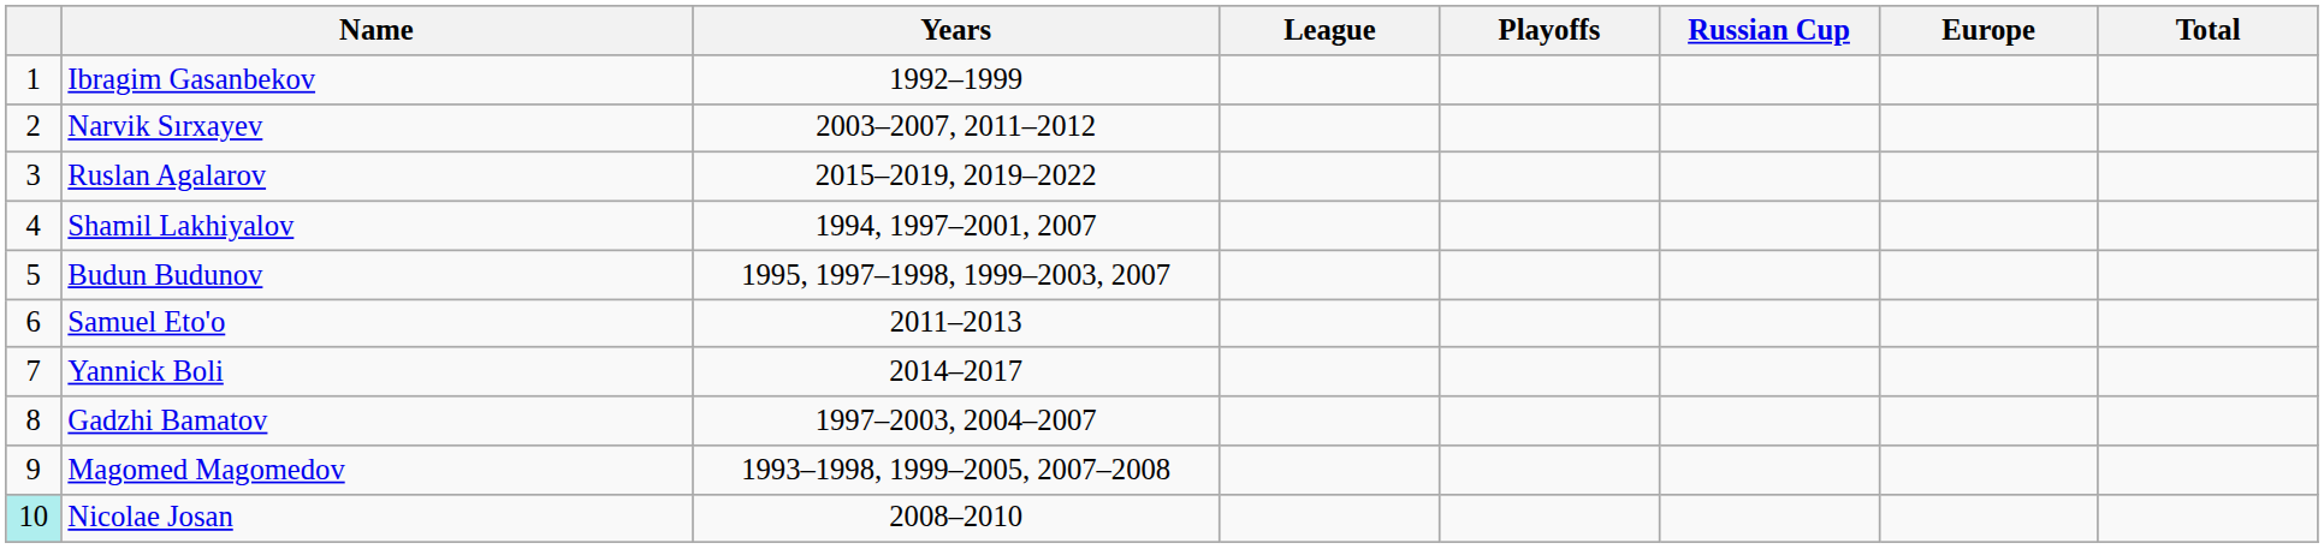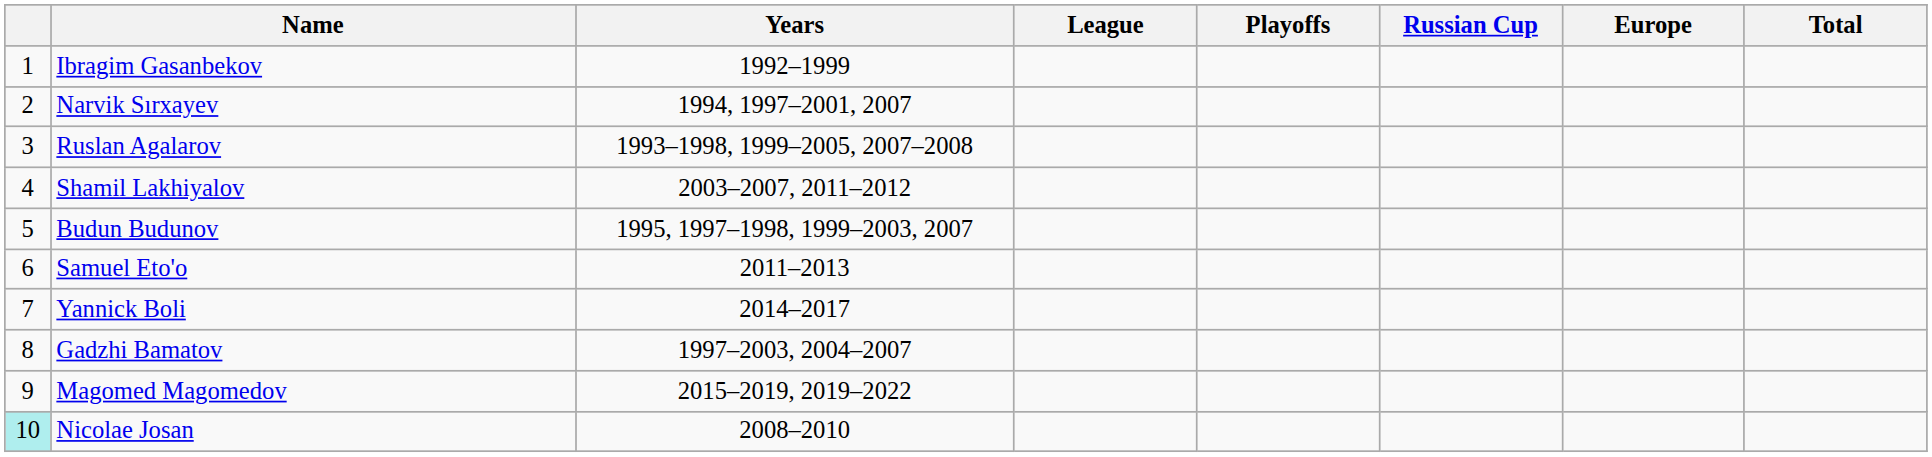 <table class="wikitable sortable"  style="text-align:center; font-size:90%; ">
 <tr>
 <th width=20px></th>
 <th width=300px>Name</th>
 <th width=250px>Years</th>
 <th width=100px>League</th>
 <th width=100px>Playoffs</th>
 <th width=100px><a href='#'>Russian Cup</a></th>
 <th width=100px>Europe</th>
 <th width=100px>Total</th>
 </tr>
 <tr>
 <td>1</td>
 <td align="left"> <a href='#'>Ibragim Gasanbekov</a></td>
 <td>1992–1999</td>
 <td></td>
 <td></td>
 <td></td>
 <td></td>
 <td></td>
 </tr>
 <tr>
 <td>2</td>
 <td align="left"> <a href='#'>Narvik Sırxayev</a></td>
-<td>2003–2007, 2011–2012</td>
+<td>1994, 1997–2001, 2007</td>
 <td></td>
 <td></td>
 <td></td>
 <td></td>
 <td></td>
 </tr>
 <tr>
 <td>3</td>
 <td align="left"> <a href='#'>Ruslan Agalarov</a></td>
-<td>2015–2019, 2019–2022</td>
+<td>1993–1998, 1999–2005, 2007–2008</td>
 <td></td>
 <td></td>
 <td></td>
 <td></td>
 <td></td>
 </tr>
 <tr>
 <td>4</td>
 <td align="left"> <a href='#'>Shamil Lakhiyalov</a></td>
-<td>1994, 1997–2001, 2007</td>
+<td>2003–2007, 2011–2012</td>
 <td></td>
 <td></td>
 <td></td>
 <td></td>
 <td></td>
 </tr>
 <tr>
 <td>5</td>
 <td align="left"> <a href='#'>Budun Budunov</a></td>
 <td>1995, 1997–1998, 1999–2003, 2007</td>
 <td></td>
 <td></td>
 <td></td>
 <td></td>
 <td></td>
 </tr>
 <tr>
 <td>6</td>
 <td align="left"> <a href='#'>Samuel Eto'o</a></td>
 <td>2011–2013</td>
 <td></td>
 <td></td>
 <td></td>
 <td></td>
 <td></td>
 </tr>
 <tr>
 <td>7</td>
 <td align="left"> <a href='#'>Yannick Boli</a></td>
 <td>2014–2017</td>
 <td></td>
 <td></td>
 <td></td>
 <td></td>
 <td></td>
 </tr>
 <tr>
 <td>8</td>
 <td align="left"> <a href='#'>Gadzhi Bamatov</a></td>
 <td>1997–2003, 2004–2007</td>
 <td></td>
 <td></td>
 <td></td>
 <td></td>
 <td></td>
 </tr>
 <tr>
 <td>9</td>
 <td align="left"> <a href='#'>Magomed Magomedov</a></td>
-<td>1993–1998, 1999–2005, 2007–2008</td>
+<td>2015–2019, 2019–2022</td>
 <td></td>
 <td></td>
 <td></td>
 <td></td>
 <td></td>
 </tr>
 <tr>
 <td style="background: paleturquoise;">10</td>
 <td align="left"> <a href='#'>Nicolae Josan</a></td>
 <td>2008–2010</td>
 <td></td>
 <td></td>
 <td></td>
 <td></td>
 <td></td>
 </tr>
 </table>
